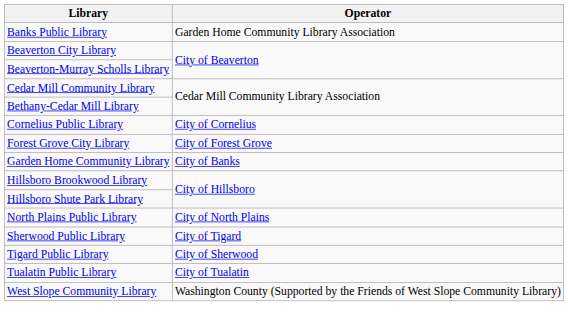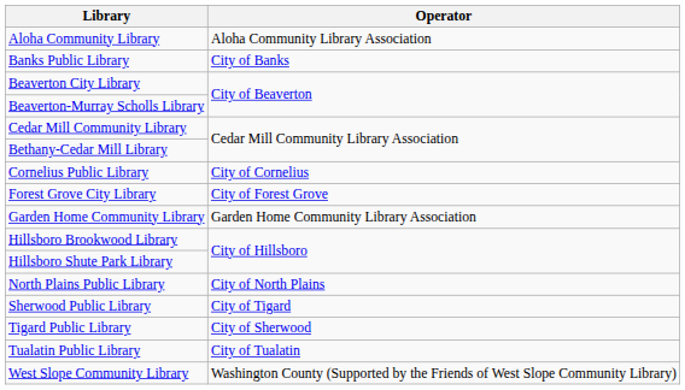 <table class=wikitable>
 <tr>
 <th>Library</th>
 <th>Operator</th>
 </tr>
 <tr>
+<td><a href='#'>Aloha Community Library</a></td>
+<td>Aloha Community Library Association</td>
+</tr>
+<tr>
 <td><a href='#'>Banks Public Library</a></td>
-<td>Garden Home Community Library Association</td>
+<td><a href='#'>City of Banks</a></td>
 </tr>
 <tr>
 <td><a href='#'>Beaverton City Library</a></td>
 <td rowspan=2><a href='#'>City of Beaverton</a></td>
 </tr>
 <tr>
 <td><a href='#'>Beaverton-Murray Scholls Library</a></td>
 </tr>
 <tr>
 <td><a href='#'>Cedar Mill Community Library</a></td>
 <td rowspan=2>Cedar Mill Community Library Association</td>
 </tr>
 <tr>
 <td><a href='#'>Bethany-Cedar Mill Library</a></td>
 </tr>
 <tr>
 <td><a href='#'>Cornelius Public Library</a></td>
 <td><a href='#'>City of Cornelius</a></td>
 </tr>
 <tr>
 <td><a href='#'>Forest Grove City Library</a></td>
 <td><a href='#'>City of Forest Grove</a></td>
 </tr>
 <tr>
 <td><a href='#'>Garden Home Community Library</a></td>
-<td><a href='#'>City of Banks</a></td>
+<td>Garden Home Community Library Association</td>
 </tr>
 <tr>
 <td><a href='#'>Hillsboro Brookwood Library</a></td>
 <td rowspan=2><a href='#'>City of Hillsboro</a></td>
 </tr>
 <tr>
 <td><a href='#'>Hillsboro Shute Park Library</a></td>
 </tr>
 <tr>
 <td><a href='#'>North Plains Public Library</a></td>
 <td><a href='#'>City of North Plains</a></td>
 </tr>
 <tr>
 <td><a href='#'>Sherwood Public Library</a></td>
 <td><a href='#'>City of Tigard</a></td>
 </tr>
 <tr>
 <td><a href='#'>Tigard Public Library</a></td>
 <td><a href='#'>City of Sherwood</a></td>
 </tr>
 <tr>
 <td><a href='#'>Tualatin Public Library</a></td>
 <td><a href='#'>City of Tualatin</a></td>
 </tr>
 <tr>
 <td><a href='#'>West Slope Community Library</a></td>
 <td>Washington County (Supported by the Friends of West Slope Community Library)</td>
 </tr>
 </table>
